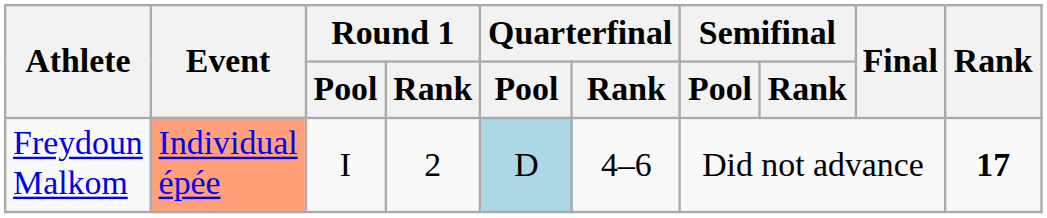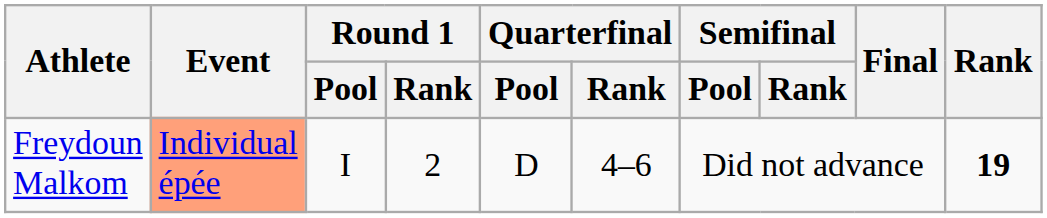 <table class="wikitable" width="65%" style="text-align:center; font-size:90%">
 <tr>
 <th rowspan="2" width="18%">Athlete</th>
 <th rowspan="2" width="14%">Event</th>
 <th colspan="2" width="10%">Round 1</th>
 <th colspan="2" width="10%">Quarterfinal</th>
 <th colspan="2" width="10%">Semifinal</th>
 <th rowspan="2" width="10%">Final</th>
 <th rowspan="2" width="5%">Rank</th>
 </tr>
 <tr>
 <th width="5%">Pool</th>
 <th>Rank</th>
 <th width="5%">Pool</th>
 <th>Rank</th>
 <th width="5%">Pool</th>
 <th>Rank</th>
 </tr>
 <tr>
 <td align="left"><a href='#'>Freydoun Malkom</a></td>
 <td align="left" style="background: lightsalmon;"><a href='#'>Individual épée</a></td>
 <td>I</td>
 <td>2 <strong></strong></td>
-<td style="background: lightblue;">D</td>
+<td>D</td>
 <td>4–6</td>
 <td colspan=3 align=center>Did not advance</td>
-<td><strong>17</strong></td>
+<td><strong>19</strong></td>
 </tr>
 </table>
